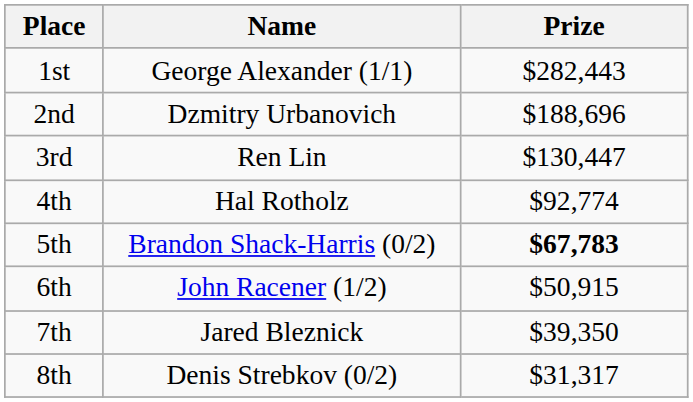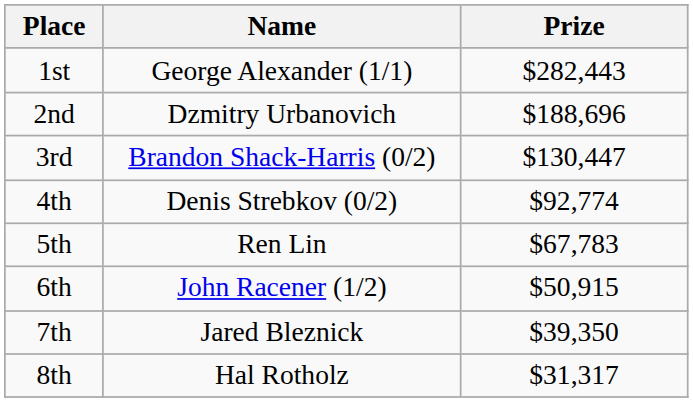 <table class="wikitable">
 <tr>
 <th width="50">Place</th>
 <th width="200">Name</th>
 <th width="125">Prize</th>
 </tr>
 <tr>
 <td align=center>1st</td>
 <td align=center> George Alexander (1/1)</td>
 <td align=center>$282,443</td>
 </tr>
 <tr>
 <td align=center>2nd</td>
 <td align=center> Dzmitry Urbanovich</td>
 <td align=center>$188,696</td>
 </tr>
 <tr>
 <td align=center>3rd</td>
-<td align=center> Ren Lin</td>
+<td align=center> <a href='#'>Brandon Shack-Harris</a> (0/2)</td>
 <td align=center>$130,447</td>
 </tr>
 <tr>
 <td align=center>4th</td>
-<td align=center> Hal Rotholz</td>
+<td align=center> Denis Strebkov (0/2)</td>
 <td align=center>$92,774</td>
 </tr>
 <tr>
 <td align=center>5th</td>
-<td align=center> <a href='#'>Brandon Shack-Harris</a> (0/2)</td>
-<td align=center><strong>$67,783</strong></td>
+<td align=center> Ren Lin</td>
+<td align=center>$67,783</td>
 </tr>
 <tr>
 <td align=center>6th</td>
 <td align=center> <a href='#'>John Racener</a> (1/2)</td>
 <td align=center>$50,915</td>
 </tr>
 <tr>
 <td align=center>7th</td>
 <td align=center> Jared Bleznick</td>
 <td align=center>$39,350</td>
 </tr>
 <tr>
 <td align=center>8th</td>
-<td align=center> Denis Strebkov (0/2)</td>
+<td align=center> Hal Rotholz</td>
 <td align=center>$31,317</td>
 </tr>
 </table>
